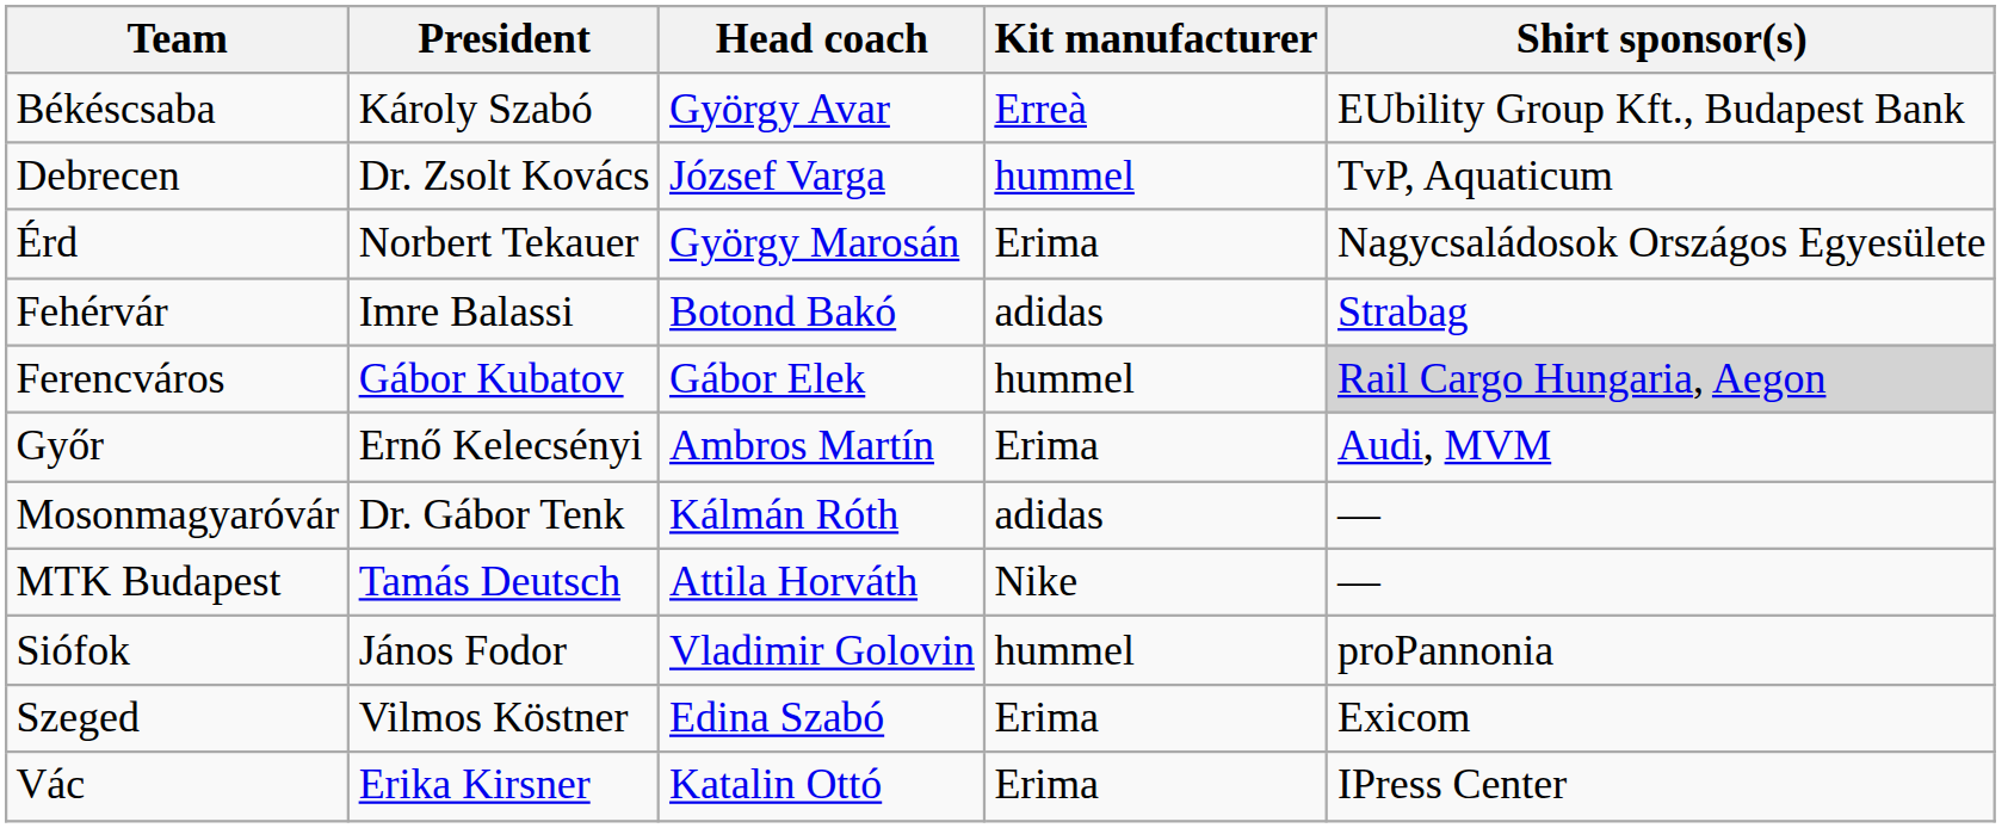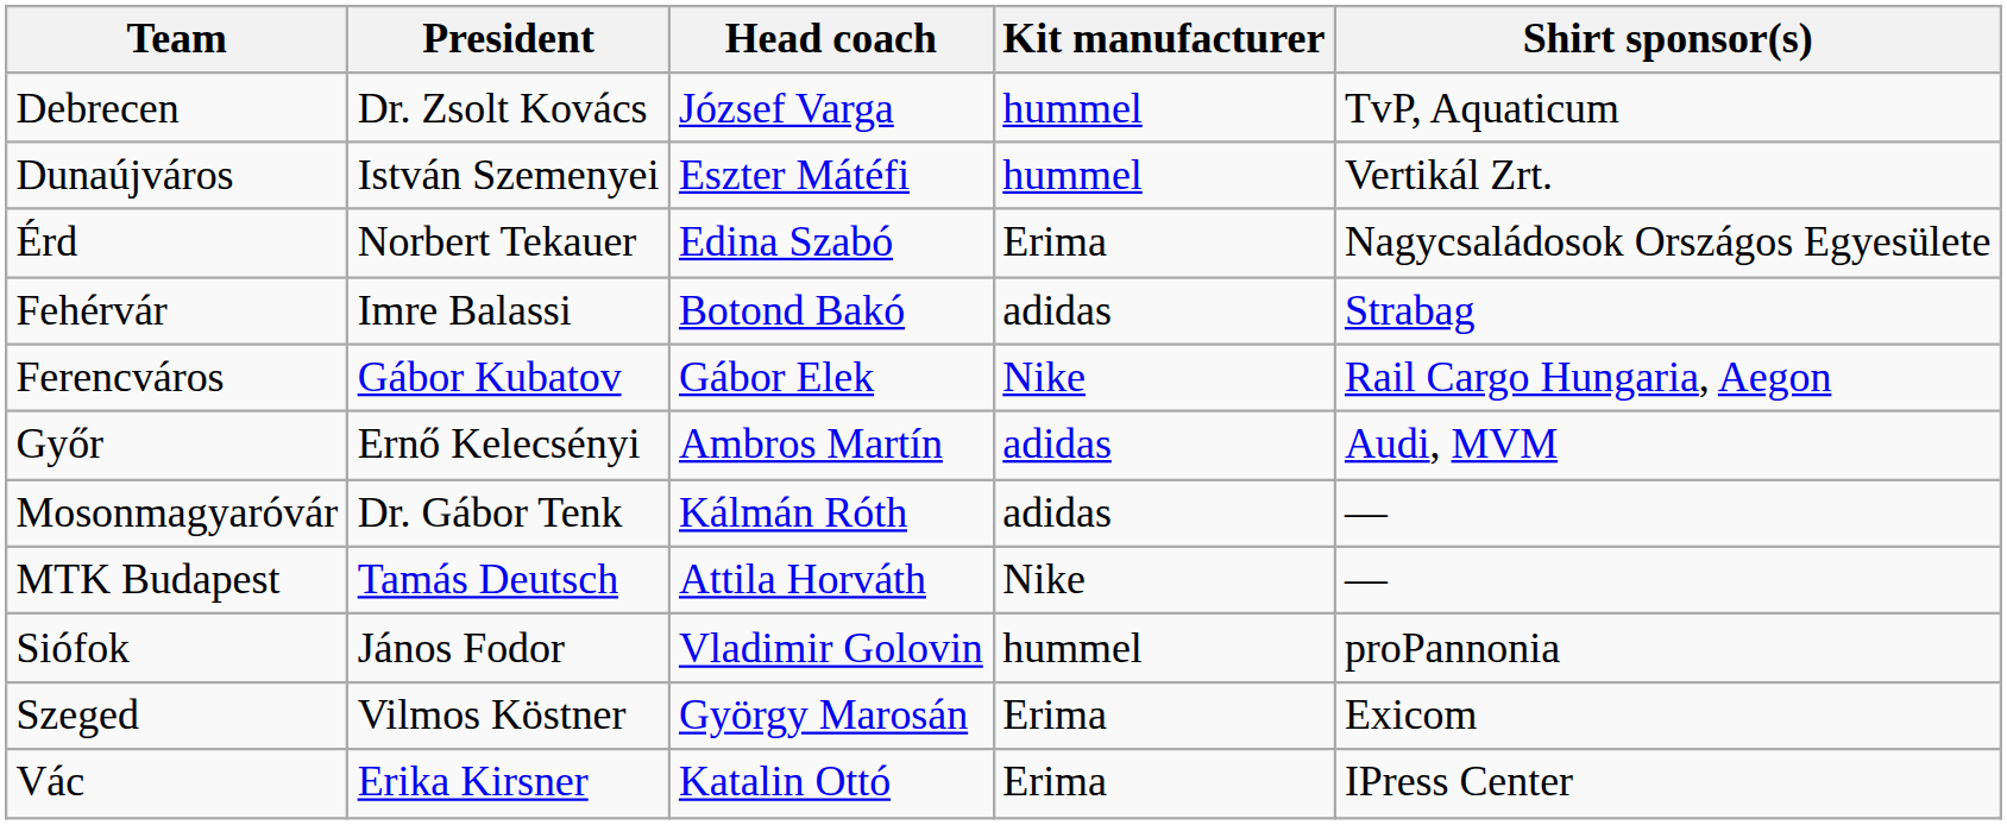 <table class="wikitable sortable" style="text-align: left;">
 <tr>
 <th>Team</th>
 <th>President</th>
 <th>Head coach</th>
 <th>Kit manufacturer</th>
 <th>Shirt sponsor(s)</th>
 </tr>
 <tr>
-<td>Békéscsaba</td>
-<td>Károly Szabó</td>
-<td> <a href='#'>György Avar</a></td>
-<td><a href='#'>Erreà</a></td>
-<td>EUbility Group Kft., Budapest Bank</td>
-</tr>
-<tr>
 <td>Debrecen</td>
 <td>Dr. Zsolt Kovács</td>
 <td> <a href='#'>József Varga</a></td>
 <td><a href='#'>hummel</a></td>
 <td>TvP, Aquaticum</td>
 </tr>
 <tr>
+<td>Dunaújváros</td>
+<td>István Szemenyei</td>
+<td> <a href='#'>Eszter Mátéfi</a></td>
+<td><a href='#'>hummel</a></td>
+<td>Vertikál Zrt.</td>
+</tr>
+<tr>
 <td>Érd</td>
 <td>Norbert Tekauer</td>
-<td> <a href='#'>György Marosán</a></td>
+<td> <a href='#'>Edina Szabó</a></td>
 <td>Erima</td>
 <td>Nagycsaládosok Országos Egyesülete</td>
 </tr>
 <tr>
 <td>Fehérvár</td>
 <td>Imre Balassi</td>
 <td> <a href='#'>Botond Bakó</a></td>
 <td>adidas</td>
 <td><a href='#'>Strabag</a></td>
 </tr>
 <tr>
 <td>Ferencváros</td>
 <td><a href='#'>Gábor Kubatov</a></td>
 <td> <a href='#'>Gábor Elek</a></td>
-<td>hummel</td>
-<td style="background: lightgrey;"><a href='#'>Rail Cargo Hungaria</a>, <a href='#'>Aegon</a></td>
+<td><a href='#'>Nike</a></td>
+<td><a href='#'>Rail Cargo Hungaria</a>, <a href='#'>Aegon</a></td>
 </tr>
 <tr>
 <td>Győr</td>
 <td>Ernő Kelecsényi</td>
 <td> <a href='#'>Ambros Martín</a></td>
-<td>Erima</td>
+<td><a href='#'>adidas</a></td>
 <td><a href='#'>Audi</a>, <a href='#'>MVM</a></td>
 </tr>
 <tr>
 <td>Mosonmagyaróvár</td>
 <td>Dr. Gábor Tenk</td>
 <td> <a href='#'>Kálmán Róth</a></td>
 <td>adidas</td>
 <td>—</td>
 </tr>
 <tr>
 <td>MTK Budapest</td>
 <td><a href='#'>Tamás Deutsch</a></td>
 <td> <a href='#'>Attila Horváth</a></td>
 <td>Nike</td>
 <td>—</td>
 </tr>
 <tr>
 <td>Siófok</td>
 <td>János Fodor</td>
 <td> <a href='#'>Vladimir Golovin</a></td>
 <td>hummel</td>
 <td>proPannonia</td>
 </tr>
 <tr>
 <td>Szeged</td>
 <td>Vilmos Köstner</td>
-<td> <a href='#'>Edina Szabó</a></td>
+<td> <a href='#'>György Marosán</a></td>
 <td>Erima</td>
 <td>Exicom</td>
 </tr>
 <tr>
 <td>Vác</td>
 <td><a href='#'>Erika Kirsner</a></td>
 <td> <a href='#'>Katalin Ottó</a></td>
 <td>Erima</td>
 <td>IPress Center</td>
 </tr>
 </table>
